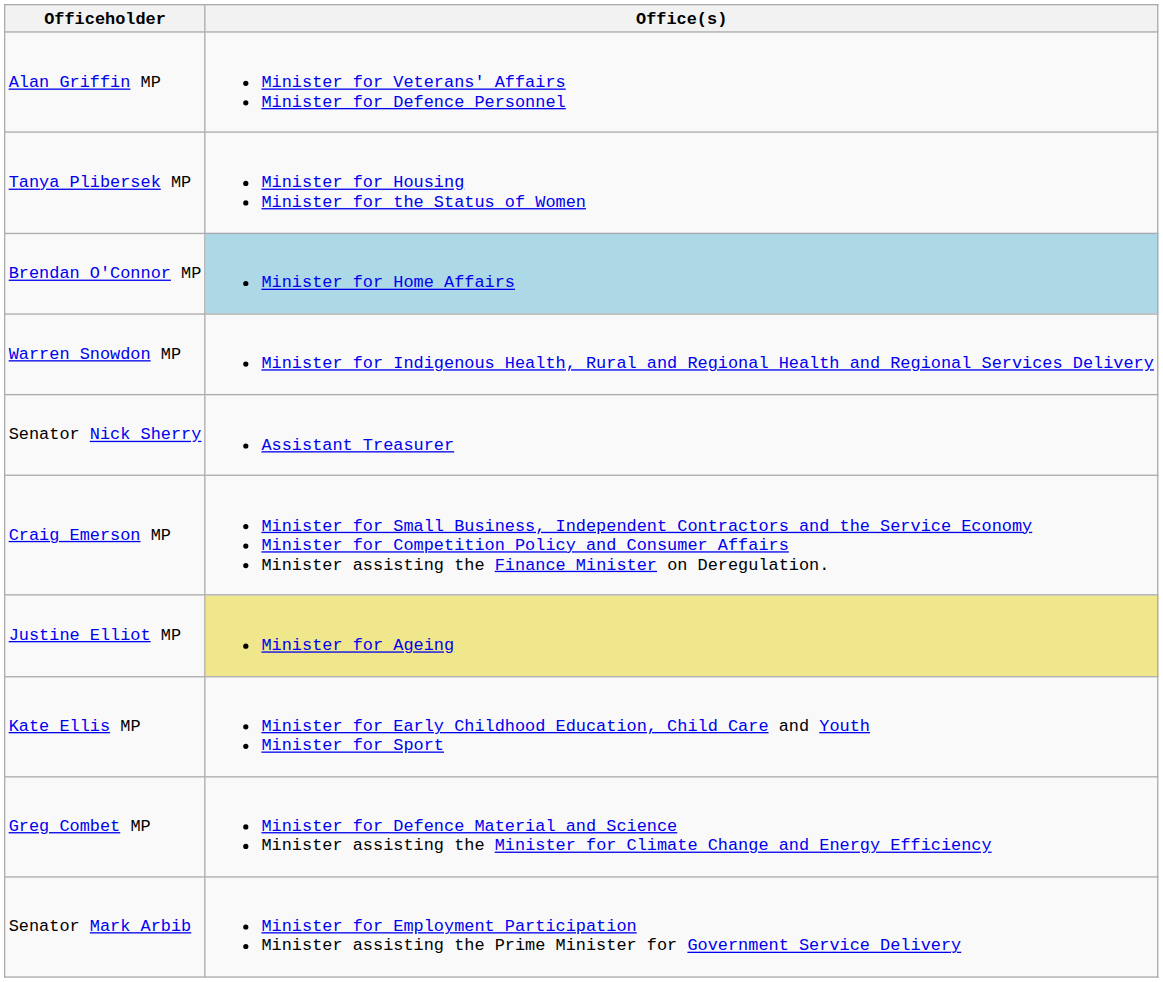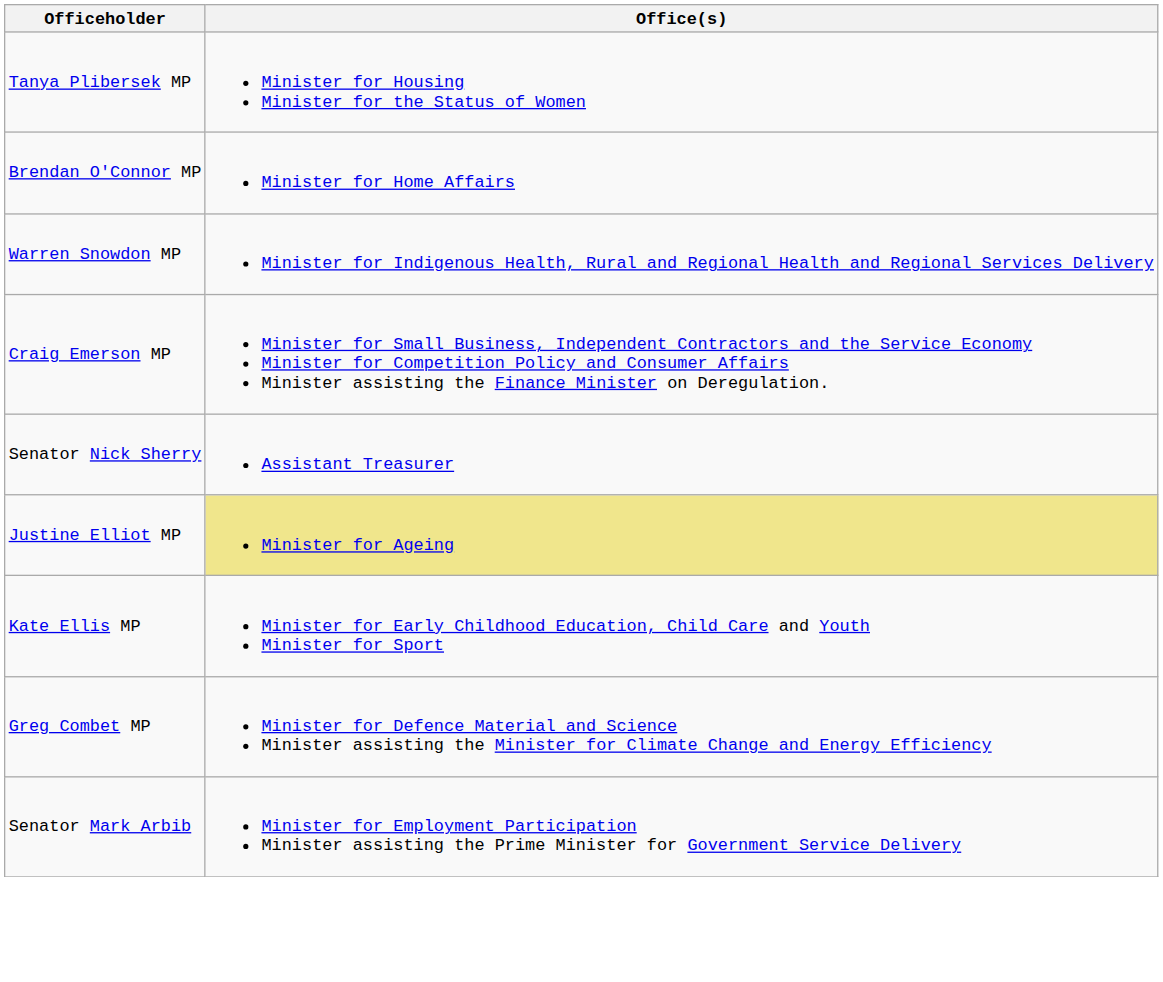 <table class="wikitable">
 <tr>
 <th>Officeholder</th>
 <th>Office(s)</th>
-</tr>
-<tr>
-<td><a href='#'>Alan Griffin</a> MP</td>
-<td><br><ul><li><a href='#'>Minister for Veterans' Affairs</a></li><li><a href='#'>Minister for Defence Personnel</a></li></ul></td>
 </tr>
 <tr>
 <td><a href='#'>Tanya Plibersek</a> MP</td>
 <td><br><ul><li><a href='#'>Minister for Housing</a></li><li><a href='#'>Minister for the Status of Women</a></li></ul></td>
 </tr>
 <tr>
 <td><a href='#'>Brendan O'Connor</a> MP</td>
-<td style="background: lightblue;"><br><ul><li><a href='#'>Minister for Home Affairs</a></li></ul></td>
+<td><br><ul><li><a href='#'>Minister for Home Affairs</a></li></ul></td>
 </tr>
 <tr>
 <td><a href='#'>Warren Snowdon</a> MP</td>
 <td><br><ul><li><a href='#'>Minister for Indigenous Health, Rural and Regional Health and Regional Services Delivery</a></li></ul></td>
 </tr>
 <tr>
+<td><a href='#'>Craig Emerson</a> MP</td>
+<td><br><ul><li><a href='#'>Minister for Small Business, Independent Contractors and the Service Economy</a></li><li><a href='#'>Minister for Competition Policy and Consumer Affairs</a></li><li>Minister assisting the <a href='#'>Finance Minister</a> on Deregulation.</li></ul></td>
+</tr>
+<tr>
 <td>Senator <a href='#'>Nick Sherry</a></td>
 <td><br><ul><li><a href='#'>Assistant Treasurer</a></li></ul></td>
-</tr>
-<tr>
-<td><a href='#'>Craig Emerson</a> MP</td>
-<td><br><ul><li><a href='#'>Minister for Small Business, Independent Contractors and the Service Economy</a></li><li><a href='#'>Minister for Competition Policy and Consumer Affairs</a></li><li>Minister assisting the <a href='#'>Finance Minister</a> on Deregulation.</li></ul></td>
 </tr>
 <tr>
 <td><a href='#'>Justine Elliot</a> MP</td>
 <td style="background: khaki;"><br><ul><li><a href='#'>Minister for Ageing</a></li></ul></td>
 </tr>
 <tr>
 <td><a href='#'>Kate Ellis</a> MP</td>
 <td><br><ul><li><a href='#'>Minister for Early Childhood Education, Child Care</a> and <a href='#'>Youth</a></li><li><a href='#'>Minister for Sport</a></li></ul></td>
 </tr>
 <tr>
 <td><a href='#'>Greg Combet</a> MP</td>
 <td><br><ul><li><a href='#'>Minister for Defence Material and Science</a></li><li>Minister assisting the <a href='#'>Minister for Climate Change and Energy Efficiency</a></li></ul></td>
 </tr>
 <tr>
 <td>Senator <a href='#'>Mark Arbib</a></td>
 <td><br><ul><li><a href='#'>Minister for Employment Participation</a></li><li>Minister assisting the Prime Minister for <a href='#'>Government Service Delivery</a></li></ul></td>
 </tr>
 </table>
